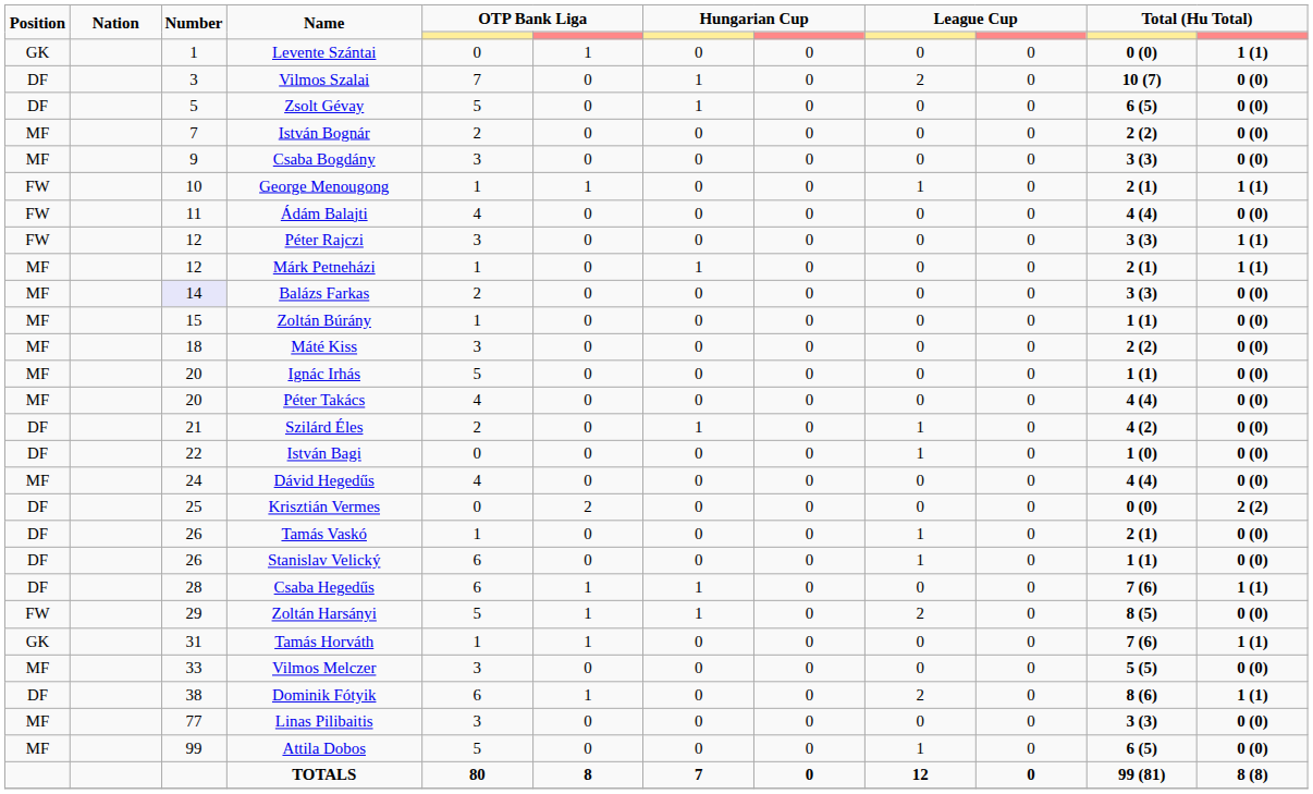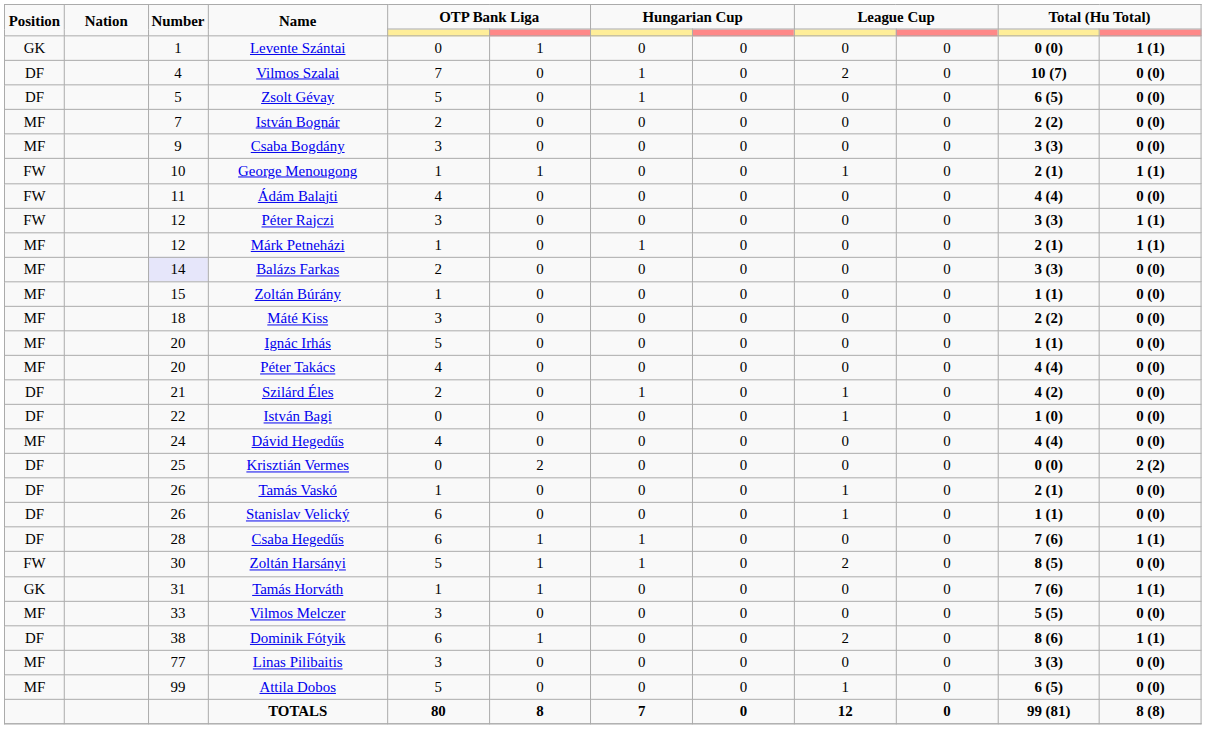 <table class="wikitable" style="font-size: 95%; text-align: center;">
 <tr>
 <td rowspan="2" width="5%" align="center"><strong>Position</strong></td>
 <td rowspan="2" width="7%" align="center"><strong>Nation</strong></td>
 <td rowspan="2" width="5%" align="center"><strong>Number</strong></td>
 <td rowspan="2" width="15%" align="center"><strong>Name</strong></td>
 <td colspan="2" align="center"><strong>OTP Bank Liga</strong></td>
 <td colspan="2" align="center"><strong>Hungarian Cup</strong></td>
 <td colspan="2" align="center"><strong>League Cup</strong></td>
 <td colspan="2" align="center"><strong>Total (Hu Total)</strong></td>
 </tr>
 <tr>
 <th width=60 style="background: #FFEE99"></th>
 <th width=60 style="background: #FF8888"></th>
 <th width=60 style="background: #FFEE99"></th>
 <th width=60 style="background: #FF8888"></th>
 <th width=60 style="background: #FFEE99"></th>
 <th width=60 style="background: #FF8888"></th>
 <th width=60 style="background: #FFEE99"></th>
 <th width=60 style="background: #FF8888"></th>
 </tr>
 <tr>
 <td>GK</td>
 <td></td>
 <td>1</td>
 <td><a href='#'>Levente Szántai</a></td>
 <td>0</td>
 <td>1</td>
 <td>0</td>
 <td>0</td>
 <td>0</td>
 <td>0</td>
 <td><strong>0 (0)</strong></td>
 <td><strong>1 (1)</strong></td>
 </tr>
 <tr>
 <td>DF</td>
 <td></td>
-<td>3</td>
+<td>4</td>
 <td><a href='#'>Vilmos Szalai</a></td>
 <td>7</td>
 <td>0</td>
 <td>1</td>
 <td>0</td>
 <td>2</td>
 <td>0</td>
 <td><strong>10 (7)</strong></td>
 <td><strong>0 (0)</strong></td>
 </tr>
 <tr>
 <td>DF</td>
 <td></td>
 <td>5</td>
 <td><a href='#'>Zsolt Gévay</a></td>
 <td>5</td>
 <td>0</td>
 <td>1</td>
 <td>0</td>
 <td>0</td>
 <td>0</td>
 <td><strong>6 (5)</strong></td>
 <td><strong>0 (0)</strong></td>
 </tr>
 <tr>
 <td>MF</td>
 <td></td>
 <td>7</td>
 <td><a href='#'>István Bognár</a></td>
 <td>2</td>
 <td>0</td>
 <td>0</td>
 <td>0</td>
 <td>0</td>
 <td>0</td>
 <td><strong>2 (2)</strong></td>
 <td><strong>0 (0)</strong></td>
 </tr>
 <tr>
 <td>MF</td>
 <td></td>
 <td>9</td>
 <td><a href='#'>Csaba Bogdány</a></td>
 <td>3</td>
 <td>0</td>
 <td>0</td>
 <td>0</td>
 <td>0</td>
 <td>0</td>
 <td><strong>3 (3)</strong></td>
 <td><strong>0 (0)</strong></td>
 </tr>
 <tr>
 <td>FW</td>
 <td></td>
 <td>10</td>
 <td><a href='#'>George Menougong</a></td>
 <td>1</td>
 <td>1</td>
 <td>0</td>
 <td>0</td>
 <td>1</td>
 <td>0</td>
 <td><strong>2 (1)</strong></td>
 <td><strong>1 (1)</strong></td>
 </tr>
 <tr>
 <td>FW</td>
 <td></td>
 <td>11</td>
 <td><a href='#'>Ádám Balajti</a></td>
 <td>4</td>
 <td>0</td>
 <td>0</td>
 <td>0</td>
 <td>0</td>
 <td>0</td>
 <td><strong>4 (4)</strong></td>
 <td><strong>0 (0)</strong></td>
 </tr>
 <tr>
 <td>FW</td>
 <td></td>
 <td>12</td>
 <td><a href='#'>Péter Rajczi</a></td>
 <td>3</td>
 <td>0</td>
 <td>0</td>
 <td>0</td>
 <td>0</td>
 <td>0</td>
 <td><strong>3 (3)</strong></td>
 <td><strong>1 (1)</strong></td>
 </tr>
 <tr>
 <td>MF</td>
 <td></td>
 <td>12</td>
 <td><a href='#'>Márk Petneházi</a></td>
 <td>1</td>
 <td>0</td>
 <td>1</td>
 <td>0</td>
 <td>0</td>
 <td>0</td>
 <td><strong>2 (1)</strong></td>
 <td><strong>1 (1)</strong></td>
 </tr>
 <tr>
 <td>MF</td>
 <td></td>
 <td style="background: lavender;">14</td>
 <td><a href='#'>Balázs Farkas</a></td>
 <td>2</td>
 <td>0</td>
 <td>0</td>
 <td>0</td>
 <td>0</td>
 <td>0</td>
 <td><strong>3 (3)</strong></td>
 <td><strong>0 (0)</strong></td>
 </tr>
 <tr>
 <td>MF</td>
 <td></td>
 <td>15</td>
 <td><a href='#'>Zoltán Búrány</a></td>
 <td>1</td>
 <td>0</td>
 <td>0</td>
 <td>0</td>
 <td>0</td>
 <td>0</td>
 <td><strong>1 (1)</strong></td>
 <td><strong>0 (0)</strong></td>
 </tr>
 <tr>
 <td>MF</td>
 <td></td>
 <td>18</td>
 <td><a href='#'>Máté Kiss</a></td>
 <td>3</td>
 <td>0</td>
 <td>0</td>
 <td>0</td>
 <td>0</td>
 <td>0</td>
 <td><strong>2 (2)</strong></td>
 <td><strong>0 (0)</strong></td>
 </tr>
 <tr>
 <td>MF</td>
 <td></td>
 <td>20</td>
 <td><a href='#'>Ignác Irhás</a></td>
 <td>5</td>
 <td>0</td>
 <td>0</td>
 <td>0</td>
 <td>0</td>
 <td>0</td>
 <td><strong>1 (1)</strong></td>
 <td><strong>0 (0)</strong></td>
 </tr>
 <tr>
 <td>MF</td>
 <td></td>
 <td>20</td>
 <td><a href='#'>Péter Takács</a></td>
 <td>4</td>
 <td>0</td>
 <td>0</td>
 <td>0</td>
 <td>0</td>
 <td>0</td>
 <td><strong>4 (4)</strong></td>
 <td><strong>0 (0)</strong></td>
 </tr>
 <tr>
 <td>DF</td>
 <td></td>
 <td>21</td>
 <td><a href='#'>Szilárd Éles</a></td>
 <td>2</td>
 <td>0</td>
 <td>1</td>
 <td>0</td>
 <td>1</td>
 <td>0</td>
 <td><strong>4 (2)</strong></td>
 <td><strong>0 (0)</strong></td>
 </tr>
 <tr>
 <td>DF</td>
 <td></td>
 <td>22</td>
 <td><a href='#'>István Bagi</a></td>
 <td>0</td>
 <td>0</td>
 <td>0</td>
 <td>0</td>
 <td>1</td>
 <td>0</td>
 <td><strong>1 (0)</strong></td>
 <td><strong>0 (0)</strong></td>
 </tr>
 <tr>
 <td>MF</td>
 <td></td>
 <td>24</td>
 <td><a href='#'>Dávid Hegedűs</a></td>
 <td>4</td>
 <td>0</td>
 <td>0</td>
 <td>0</td>
 <td>0</td>
 <td>0</td>
 <td><strong>4 (4)</strong></td>
 <td><strong>0 (0)</strong></td>
 </tr>
 <tr>
 <td>DF</td>
 <td></td>
 <td>25</td>
 <td><a href='#'>Krisztián Vermes</a></td>
 <td>0</td>
 <td>2</td>
 <td>0</td>
 <td>0</td>
 <td>0</td>
 <td>0</td>
 <td><strong>0 (0)</strong></td>
 <td><strong>2 (2)</strong></td>
 </tr>
 <tr>
 <td>DF</td>
 <td></td>
 <td>26</td>
 <td><a href='#'>Tamás Vaskó</a></td>
 <td>1</td>
 <td>0</td>
 <td>0</td>
 <td>0</td>
 <td>1</td>
 <td>0</td>
 <td><strong>2 (1)</strong></td>
 <td><strong>0 (0)</strong></td>
 </tr>
 <tr>
 <td>DF</td>
 <td></td>
 <td>26</td>
 <td><a href='#'>Stanislav Velický</a></td>
 <td>6</td>
 <td>0</td>
 <td>0</td>
 <td>0</td>
 <td>1</td>
 <td>0</td>
 <td><strong>1 (1)</strong></td>
 <td><strong>0 (0)</strong></td>
 </tr>
 <tr>
 <td>DF</td>
 <td></td>
 <td>28</td>
 <td><a href='#'>Csaba Hegedűs</a></td>
 <td>6</td>
 <td>1</td>
 <td>1</td>
 <td>0</td>
 <td>0</td>
 <td>0</td>
 <td><strong>7 (6)</strong></td>
 <td><strong>1 (1)</strong></td>
 </tr>
 <tr>
 <td>FW</td>
 <td></td>
-<td>29</td>
+<td>30</td>
 <td><a href='#'>Zoltán Harsányi</a></td>
 <td>5</td>
 <td>1</td>
 <td>1</td>
 <td>0</td>
 <td>2</td>
 <td>0</td>
 <td><strong>8 (5)</strong></td>
 <td><strong>0 (0)</strong></td>
 </tr>
 <tr>
 <td>GK</td>
 <td></td>
 <td>31</td>
 <td><a href='#'>Tamás Horváth</a></td>
 <td>1</td>
 <td>1</td>
 <td>0</td>
 <td>0</td>
 <td>0</td>
 <td>0</td>
 <td><strong>7 (6)</strong></td>
 <td><strong>1 (1)</strong></td>
 </tr>
 <tr>
 <td>MF</td>
 <td></td>
 <td>33</td>
 <td><a href='#'>Vilmos Melczer</a></td>
 <td>3</td>
 <td>0</td>
 <td>0</td>
 <td>0</td>
 <td>0</td>
 <td>0</td>
 <td><strong>5 (5)</strong></td>
 <td><strong>0 (0)</strong></td>
 </tr>
 <tr>
 <td>DF</td>
 <td></td>
 <td>38</td>
 <td><a href='#'>Dominik Fótyik</a></td>
 <td>6</td>
 <td>1</td>
 <td>0</td>
 <td>0</td>
 <td>2</td>
 <td>0</td>
 <td><strong>8 (6)</strong></td>
 <td><strong>1 (1)</strong></td>
 </tr>
 <tr>
 <td>MF</td>
 <td></td>
 <td>77</td>
 <td><a href='#'>Linas Pilibaitis</a></td>
 <td>3</td>
 <td>0</td>
 <td>0</td>
 <td>0</td>
 <td>0</td>
 <td>0</td>
 <td><strong>3 (3)</strong></td>
 <td><strong>0 (0)</strong></td>
 </tr>
 <tr>
 <td>MF</td>
 <td></td>
 <td>99</td>
 <td><a href='#'>Attila Dobos</a></td>
 <td>5</td>
 <td>0</td>
 <td>0</td>
 <td>0</td>
 <td>1</td>
 <td>0</td>
 <td><strong>6 (5)</strong></td>
 <td><strong>0 (0)</strong></td>
 </tr>
 <tr>
 <td></td>
 <td></td>
 <td></td>
 <td><strong>TOTALS</strong></td>
 <td><strong>80</strong></td>
 <td><strong>8</strong></td>
 <td><strong>7</strong></td>
 <td><strong>0</strong></td>
 <td><strong>12</strong></td>
 <td><strong>0</strong></td>
 <td><strong>99 (81)</strong></td>
 <td><strong>8 (8)</strong></td>
 </tr>
 <tr>
 </tr>
 </table>
